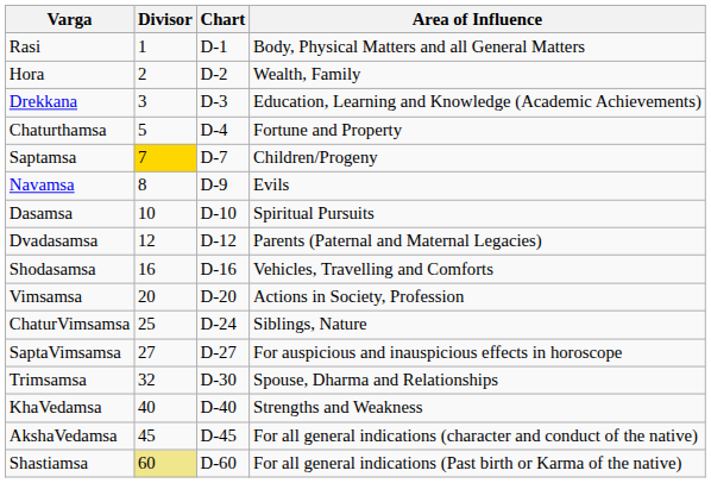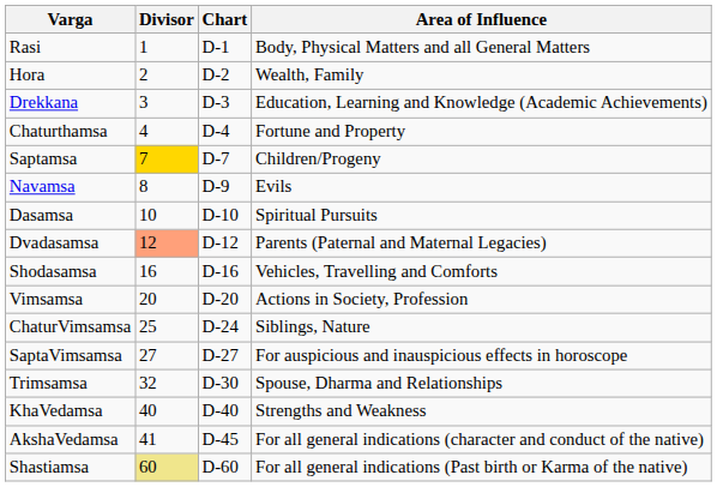 <table class="wikitable">
 <tr>
 <th>Varga</th>
 <th>Divisor</th>
 <th>Chart</th>
 <th>Area of Influence</th>
 </tr>
 <tr>
 <td>Rasi</td>
 <td>1</td>
 <td>D-1</td>
 <td>Body, Physical Matters and all General Matters</td>
 </tr>
 <tr ≥>
 <td>Hora</td>
 <td>2</td>
 <td>D-2</td>
 <td>Wealth, Family</td>
 </tr>
 <tr>
 <td><a href='#'>Drekkana</a></td>
 <td>3</td>
 <td>D-3</td>
 <td>Education, Learning and Knowledge (Academic Achievements)</td>
 </tr>
 <tr>
 <td>Chaturthamsa</td>
-<td>5</td>
+<td>4</td>
 <td>D-4</td>
 <td>Fortune and Property</td>
 </tr>
 <tr>
 <td>Saptamsa</td>
 <td style="background: gold;">7</td>
 <td>D-7</td>
 <td>Children/Progeny</td>
 </tr>
 <tr>
 <td><a href='#'>Navamsa</a></td>
 <td>8</td>
 <td>D-9</td>
 <td>Evils</td>
 </tr>
 <tr>
 <td>Dasamsa</td>
 <td>10</td>
 <td>D-10</td>
 <td>Spiritual Pursuits</td>
 </tr>
 <tr>
 <td>Dvadasamsa</td>
-<td>12</td>
+<td style="background: lightsalmon;">12</td>
 <td>D-12</td>
 <td>Parents (Paternal and Maternal Legacies)</td>
 </tr>
 <tr>
 <td>Shodasamsa</td>
 <td>16</td>
 <td>D-16</td>
 <td>Vehicles, Travelling and Comforts</td>
 </tr>
 <tr>
 <td>Vimsamsa</td>
 <td>20</td>
 <td>D-20</td>
 <td>Actions in Society, Profession</td>
 </tr>
 <tr>
 <td>ChaturVimsamsa</td>
 <td>25</td>
 <td>D-24</td>
 <td>Siblings, Nature</td>
 </tr>
 <tr>
 <td>SaptaVimsamsa</td>
 <td>27</td>
 <td>D-27</td>
 <td>For auspicious and inauspicious effects in horoscope</td>
 </tr>
 <tr>
 <td>Trimsamsa</td>
 <td>32</td>
 <td>D-30</td>
 <td>Spouse, Dharma and Relationships</td>
 </tr>
 <tr>
 <td>KhaVedamsa</td>
 <td>40</td>
 <td>D-40</td>
 <td>Strengths and Weakness</td>
 </tr>
 <tr>
 <td>AkshaVedamsa</td>
-<td>45</td>
+<td>41</td>
 <td>D-45</td>
 <td>For all general indications (character and conduct of the native)</td>
 </tr>
 <tr>
 <td>Shastiamsa</td>
 <td style="background: khaki;">60</td>
 <td>D-60</td>
 <td>For all general indications (Past birth or Karma of the native)</td>
 </tr>
 </table>
